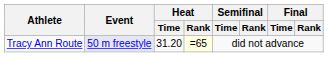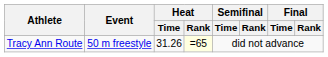 <table class=wikitable style="font-size:90%">
 <tr>
 <th rowspan="2">Athlete</th>
 <th rowspan="2">Event</th>
 <th colspan="2">Heat</th>
 <th colspan="2">Semifinal</th>
 <th colspan="2">Final</th>
 </tr>
 <tr style="font-size:95%">
 <th>Time</th>
 <th>Rank</th>
 <th>Time</th>
 <th>Rank</th>
 <th>Time</th>
 <th>Rank</th>
 </tr>
 <tr align=center>
 <td align=left><a href='#'>Tracy Ann Route</a></td>
-<td align=left style="background: lavender;"><a href='#'>50 m freestyle</a></td>
-<td>31.20</td>
+<td align=left><a href='#'>50 m freestyle</a></td>
+<td>31.26</td>
 <td style="background: lightyellow;">=65</td>
 <td colspan=4>did not advance</td>
 </tr>
 </table>
